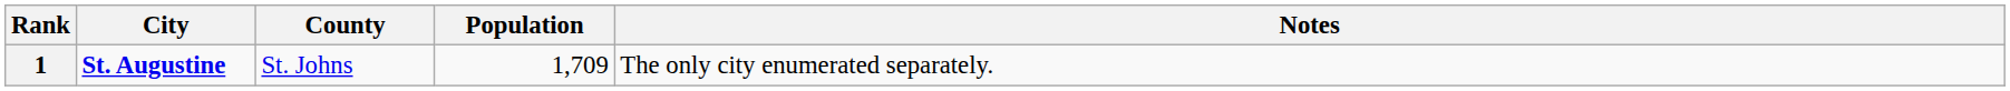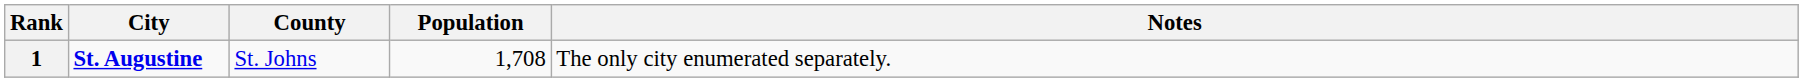 <table class="wikitable plainrowheaders" style="width:100%">
 <tr>
 <th scope="col" style="width:3%;">Rank</th>
 <th scope="col" style="width:9%;">City</th>
 <th scope="col" style="width:9%;">County</th>
 <th scope="col" style="width:9%;">Population</th>
 <th scope="col" style="width:70%;">Notes</th>
 </tr>
 <tr>
 <th scope="row">1</th>
 <td><strong><a href='#'>St. Augustine</a></strong></td>
 <td><a href='#'>St. Johns</a></td>
-<td align="right">1,709</td>
+<td align="right">1,708</td>
 <td>The only city enumerated separately.</td>
 </tr>
 </table>
